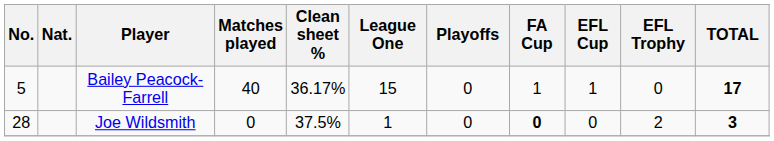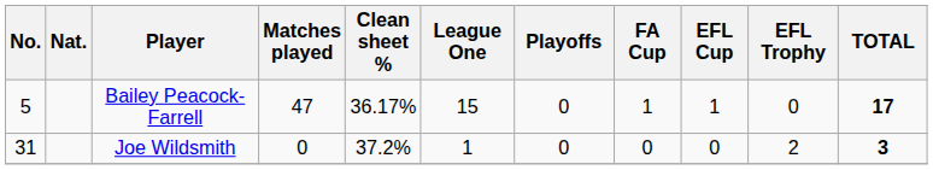 <table class="wikitable sortable" style="text-align:center; width:60%;">
 <tr>
 <th width=10>No.</th>
 <th width=10>Nat.</th>
 <th scope="col" style="width:500px">Player</th>
 <th>Matches played</th>
 <th>Clean sheet %</th>
 <th width=150>League One</th>
 <th width=150>Playoffs</th>
 <th width=150>FA Cup</th>
 <th width=150>EFL Cup</th>
 <th width=150>EFL Trophy</th>
 <th width=150>TOTAL</th>
 </tr>
 <tr>
 <td>5</td>
 <td></td>
 <td><a href='#'>Bailey Peacock-Farrell</a></td>
-<td>40</td>
+<td>47</td>
 <td>36.17%</td>
 <td>15</td>
 <td>0</td>
 <td>1</td>
 <td>1</td>
 <td>0</td>
 <td><strong>17</strong></td>
 </tr>
 <tr>
-<td>28</td>
+<td>31</td>
 <td></td>
 <td><a href='#'>Joe Wildsmith</a></td>
 <td>0</td>
-<td>37.5%</td>
+<td>37.2%</td>
 <td>1</td>
 <td>0</td>
-<td><strong>0</strong></td>
+<td>0</td>
 <td>0</td>
 <td>2</td>
 <td><strong>3</strong></td>
 </tr>
 <tr>
 </tr>
 </table>
